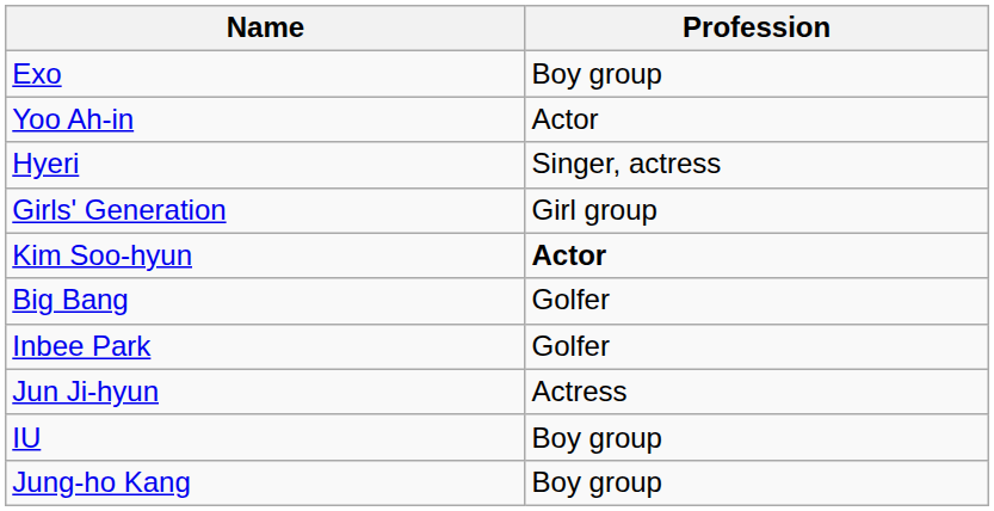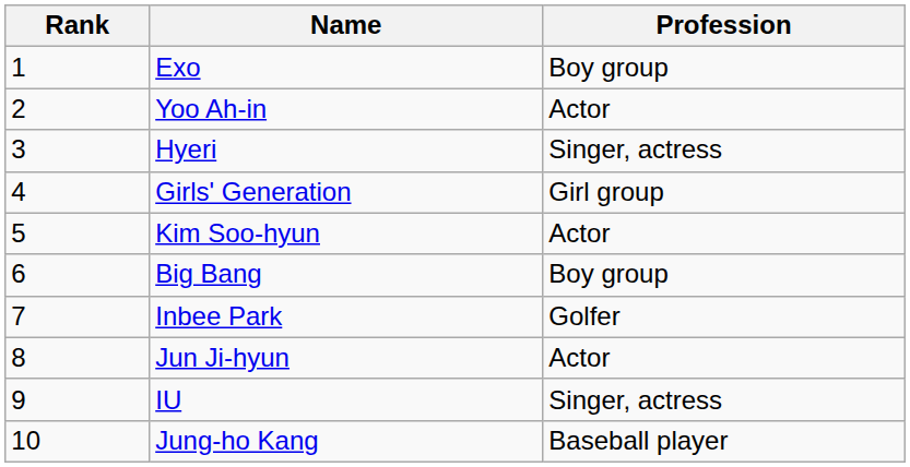 <table class="wikitable" style="width:550px">
 <tr>
+<th>Rank</th>
 <th>Name</th>
 <th>Profession</th>
 </tr>
 <tr>
+<td>1</td>
 <td><a href='#'>Exo</a></td>
 <td>Boy group</td>
 </tr>
 <tr>
+<td>2</td>
 <td><a href='#'>Yoo Ah-in</a></td>
 <td>Actor</td>
 </tr>
 <tr>
+<td>3</td>
 <td><a href='#'>Hyeri</a></td>
 <td>Singer, actress</td>
 </tr>
 <tr>
+<td>4</td>
 <td><a href='#'>Girls' Generation</a></td>
 <td>Girl group</td>
 </tr>
 <tr>
+<td>5</td>
 <td><a href='#'>Kim Soo-hyun</a></td>
-<td><strong>Actor</strong></td>
+<td>Actor</td>
 </tr>
 <tr>
+<td>6</td>
 <td><a href='#'>Big Bang</a></td>
-<td>Golfer</td>
+<td>Boy group</td>
 </tr>
 <tr>
+<td>7</td>
 <td><a href='#'>Inbee Park</a></td>
 <td>Golfer</td>
 </tr>
 <tr>
+<td>8</td>
 <td><a href='#'>Jun Ji-hyun</a></td>
-<td>Actress</td>
+<td>Actor</td>
 </tr>
 <tr>
+<td>9</td>
 <td><a href='#'>IU</a></td>
-<td>Boy group</td>
+<td>Singer, actress</td>
 </tr>
 <tr>
+<td>10</td>
 <td><a href='#'>Jung-ho Kang</a></td>
-<td>Boy group</td>
+<td>Baseball player</td>
 </tr>
 </table>
